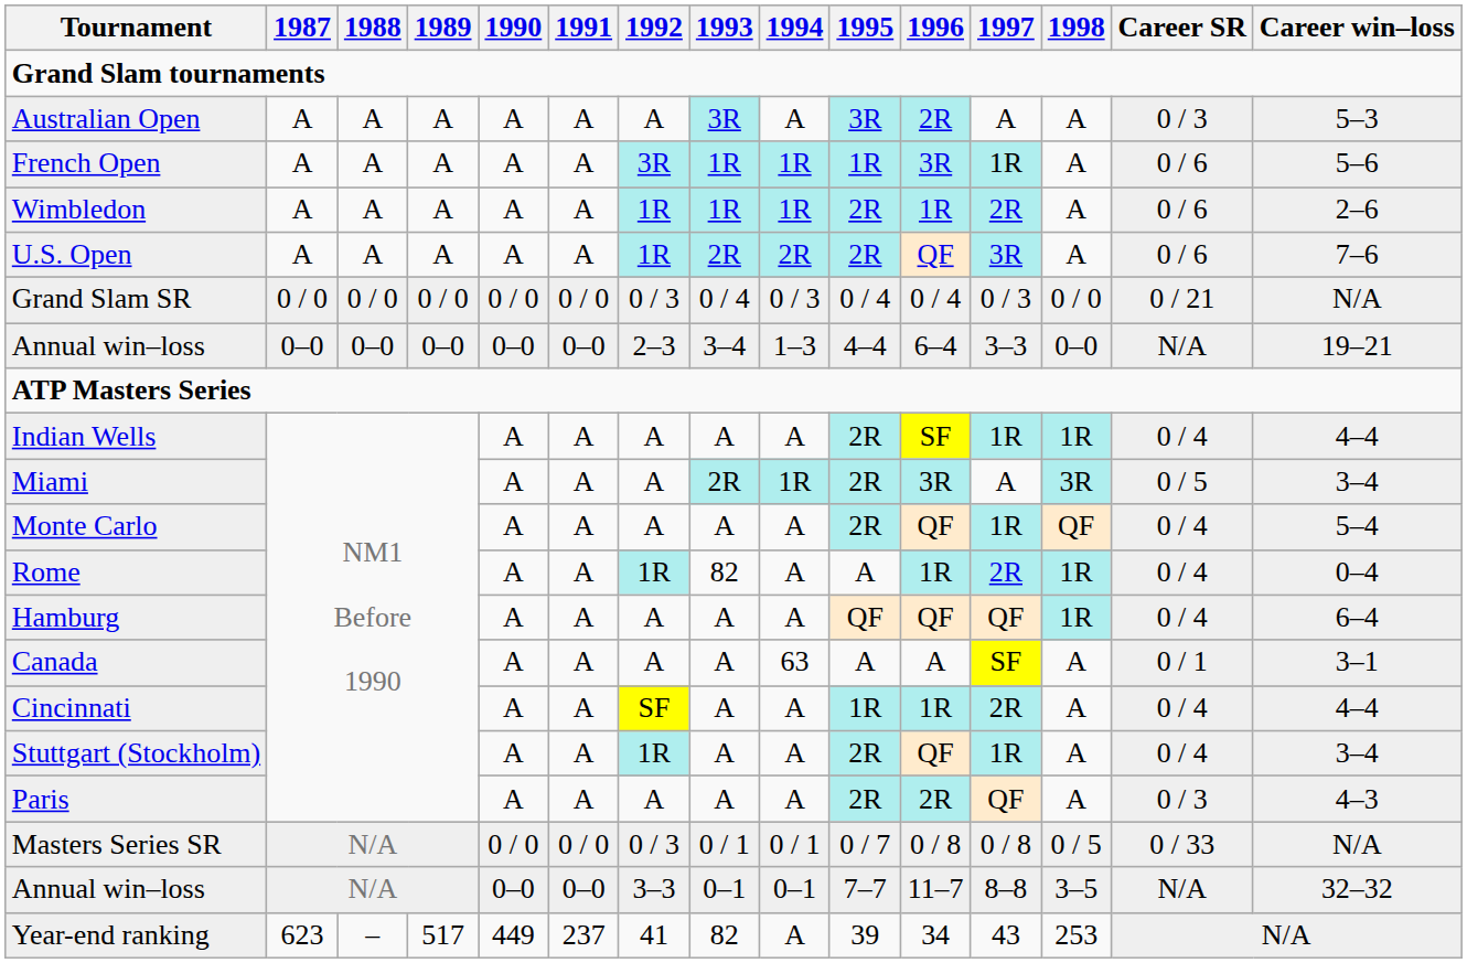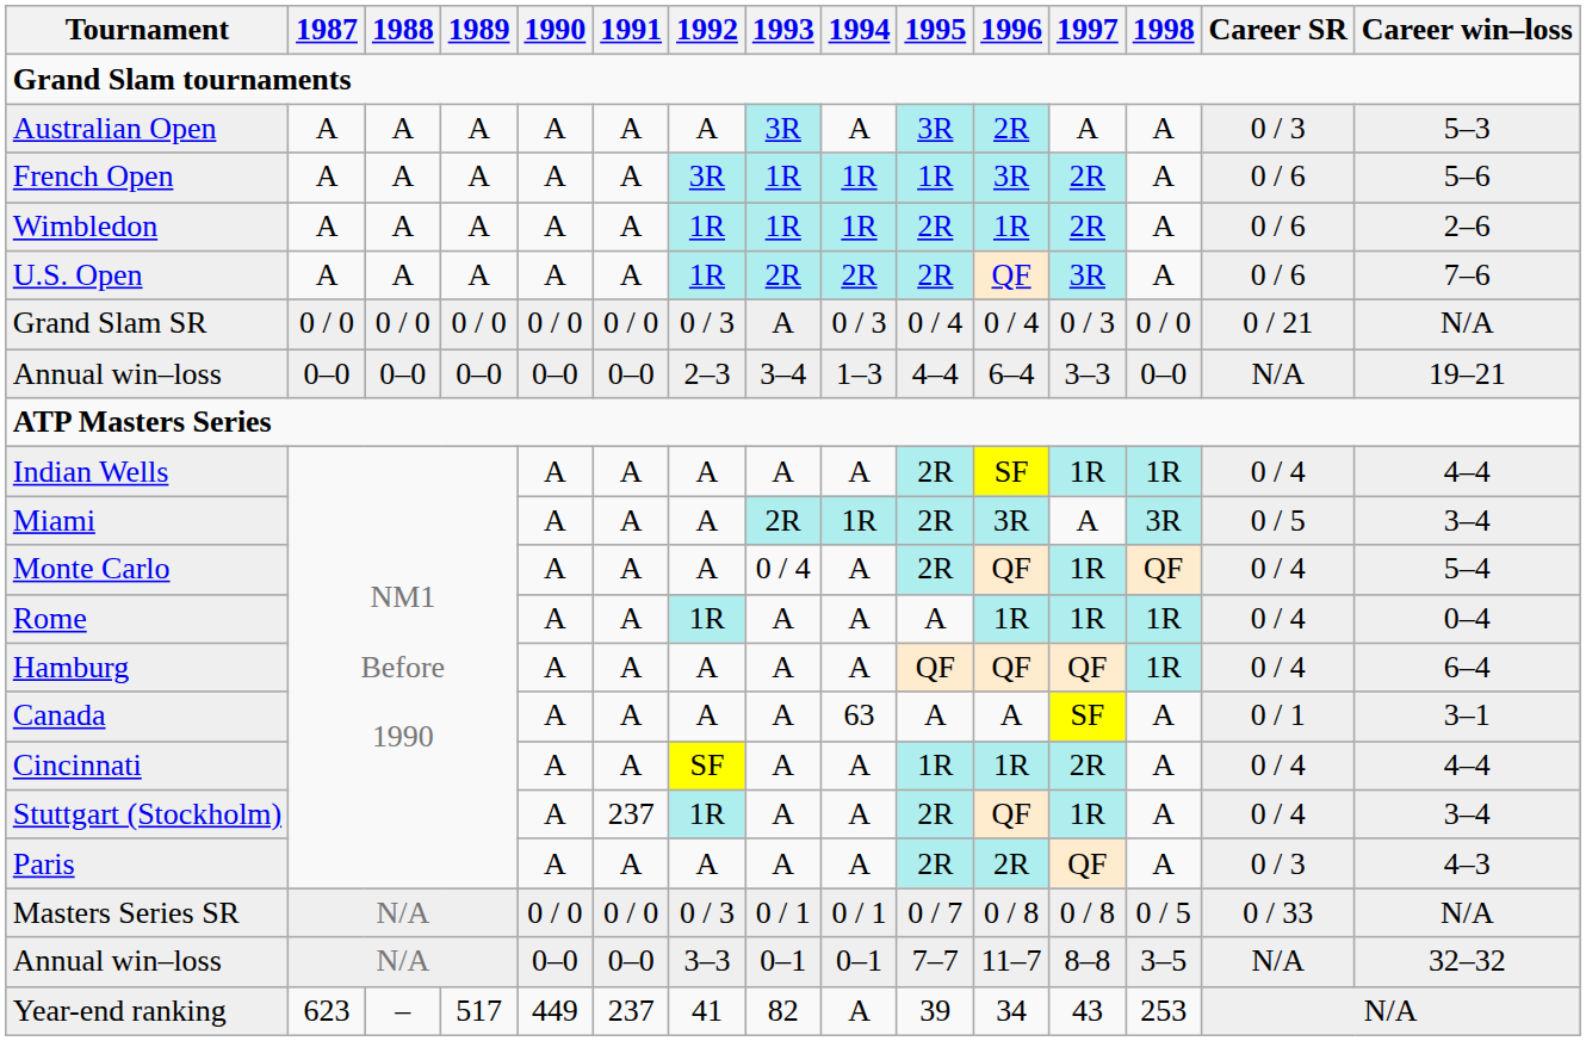 <table class="wikitable">
 <tr>
 <th>Tournament</th>
 <th><a href='#'>1987</a></th>
 <th><a href='#'>1988</a></th>
 <th><a href='#'>1989</a></th>
 <th><a href='#'>1990</a></th>
 <th><a href='#'>1991</a></th>
 <th><a href='#'>1992</a></th>
 <th><a href='#'>1993</a></th>
 <th><a href='#'>1994</a></th>
 <th><a href='#'>1995</a></th>
 <th><a href='#'>1996</a></th>
 <th><a href='#'>1997</a></th>
 <th><a href='#'>1998</a></th>
 <th>Career SR</th>
 <th>Career win–loss</th>
 </tr>
 <tr>
 <td colspan="15"><strong>Grand Slam tournaments</strong></td>
 </tr>
 <tr>
 <td bgcolor="#efefef"><a href='#'>Australian Open</a></td>
 <td align="center">A</td>
 <td align="center">A</td>
 <td align="center">A</td>
 <td align="center">A</td>
 <td align="center">A</td>
 <td align="center">A</td>
 <td align="center" style="background:#afeeee;"><a href='#'>3R</a></td>
 <td align="center">A</td>
 <td align="center" style="background:#afeeee;"><a href='#'>3R</a></td>
 <td align="center" style="background:#afeeee;"><a href='#'>2R</a></td>
 <td align="center">A</td>
 <td align="center">A</td>
 <td align="center" style="background:#EFEFEF;">0 / 3</td>
 <td align="center" style="background:#EFEFEF;">5–3</td>
 </tr>
 <tr>
 <td bgcolor="#efefef"><a href='#'>French Open</a></td>
 <td align="center">A</td>
 <td align="center">A</td>
 <td align="center">A</td>
 <td align="center">A</td>
 <td align="center">A</td>
 <td align="center" style="background:#afeeee;"><a href='#'>3R</a></td>
 <td align="center" style="background:#afeeee;"><a href='#'>1R</a></td>
 <td align="center" style="background:#afeeee;"><a href='#'>1R</a></td>
 <td align="center" style="background:#afeeee;"><a href='#'>1R</a></td>
 <td align="center" style="background:#afeeee;"><a href='#'>3R</a></td>
-<td align="center" style="background:#afeeee;">1R</td>
+<td align="center" style="background:#afeeee;"><a href='#'>2R</a></td>
 <td align="center">A</td>
 <td align="center" style="background:#EFEFEF;">0 / 6</td>
 <td align="center" style="background:#EFEFEF;">5–6</td>
 </tr>
 <tr>
 <td bgcolor="#efefef"><a href='#'>Wimbledon</a></td>
 <td align="center">A</td>
 <td align="center">A</td>
 <td align="center">A</td>
 <td align="center">A</td>
 <td align="center">A</td>
 <td align="center" style="background:#afeeee;"><a href='#'>1R</a></td>
 <td align="center" style="background:#afeeee;"><a href='#'>1R</a></td>
 <td align="center" style="background:#afeeee;"><a href='#'>1R</a></td>
 <td align="center" style="background:#afeeee;"><a href='#'>2R</a></td>
 <td align="center" style="background:#afeeee;"><a href='#'>1R</a></td>
 <td align="center" style="background:#afeeee;"><a href='#'>2R</a></td>
 <td align="center">A</td>
 <td align="center" style="background:#EFEFEF;">0 / 6</td>
 <td align="center" style="background:#EFEFEF;">2–6</td>
 </tr>
 <tr>
 <td bgcolor="#efefef"><a href='#'>U.S. Open</a></td>
 <td align="center">A</td>
 <td align="center">A</td>
 <td align="center">A</td>
 <td align="center">A</td>
 <td align="center">A</td>
 <td align="center" style="background:#afeeee;"><a href='#'>1R</a></td>
 <td align="center" style="background:#afeeee;"><a href='#'>2R</a></td>
 <td align="center" style="background:#afeeee;"><a href='#'>2R</a></td>
 <td align="center" style="background:#afeeee;"><a href='#'>2R</a></td>
 <td align="center" style="background:#ffebcd;"><a href='#'>QF</a></td>
 <td align="center" style="background:#afeeee;"><a href='#'>3R</a></td>
 <td align="center">A</td>
 <td align="center" style="background:#EFEFEF;">0 / 6</td>
 <td align="center" style="background:#EFEFEF;">7–6</td>
 </tr>
 <tr bgcolor="#efefef">
 <td>Grand Slam SR</td>
 <td align="center">0 / 0</td>
 <td align="center">0 / 0</td>
 <td align="center">0 / 0</td>
 <td align="center">0 / 0</td>
 <td align="center">0 / 0</td>
 <td align="center">0 / 3</td>
-<td align="center">0 / 4</td>
+<td align="center">A</td>
 <td align="center">0 / 3</td>
 <td align="center">0 / 4</td>
 <td align="center">0 / 4</td>
 <td align="center">0 / 3</td>
 <td align="center">0 / 0</td>
 <td align="center">0 / 21</td>
 <td align="center" style="background:#EFEFEF;">N/A</td>
 </tr>
 <tr>
 <td style="background:#EFEFEF;">Annual win–loss</td>
 <td align="center" style="background:#EFEFEF;">0–0</td>
 <td align="center" style="background:#EFEFEF;">0–0</td>
 <td align="center" style="background:#EFEFEF;">0–0</td>
 <td align="center" style="background:#EFEFEF;">0–0</td>
 <td align="center" style="background:#EFEFEF;">0–0</td>
 <td align="center" style="background:#EFEFEF;">2–3</td>
 <td align="center" style="background:#EFEFEF;">3–4</td>
 <td align="center" style="background:#EFEFEF;">1–3</td>
 <td align="center" style="background:#EFEFEF;">4–4</td>
 <td align="center" style="background:#EFEFEF;">6–4</td>
 <td align="center" style="background:#EFEFEF;">3–3</td>
 <td align="center" style="background:#EFEFEF;">0–0</td>
 <td align="center" style="background:#EFEFEF;">N/A</td>
 <td align="center" style="background:#EFEFEF;">19–21</td>
 </tr>
 <tr>
 <td colspan="16"><strong>ATP Masters Series</strong></td>
 </tr>
 <tr>
 <td style="background:#EFEFEF;"><a href='#'>Indian Wells</a></td>
 <td align="center" colspan="3" rowspan="9" style="color:#767676;">NM1<br><br>Before<br><br>1990</td>
 <td align="center">A</td>
 <td align="center">A</td>
 <td align="center">A</td>
 <td align="center">A</td>
 <td align="center">A</td>
 <td align="center" style="background:#afeeee;">2R</td>
 <td align="center" style="background:yellow;">SF</td>
 <td align="center" style="background:#afeeee;">1R</td>
 <td align="center" style="background:#afeeee;">1R</td>
 <td align="center" style="background:#EFEFEF;">0 / 4</td>
 <td align="center" style="background:#EFEFEF;">4–4</td>
 </tr>
 <tr>
 <td style="background:#EFEFEF;"><a href='#'>Miami</a></td>
 <td align="center">A</td>
 <td align="center">A</td>
 <td align="center">A</td>
 <td align="center" style="background:#afeeee;">2R</td>
 <td align="center" style="background:#afeeee;">1R</td>
 <td align="center" style="background:#afeeee;">2R</td>
 <td align="center" style="background:#afeeee;">3R</td>
 <td align="center">A</td>
 <td align="center" style="background:#afeeee;">3R</td>
 <td align="center" style="background:#EFEFEF;">0 / 5</td>
 <td align="center" style="background:#EFEFEF;">3–4</td>
 </tr>
 <tr>
 <td style="background:#EFEFEF;"><a href='#'>Monte Carlo</a></td>
 <td align="center">A</td>
 <td align="center">A</td>
 <td align="center">A</td>
-<td align="center">A</td>
+<td align="center">0 / 4</td>
 <td align="center">A</td>
 <td align="center" style="background:#afeeee;">2R</td>
 <td align="center" style="background:#ffebcd;">QF</td>
 <td align="center" style="background:#afeeee;">1R</td>
 <td align="center" style="background:#ffebcd;">QF</td>
 <td align="center" style="background:#EFEFEF;">0 / 4</td>
 <td align="center" style="background:#EFEFEF;">5–4</td>
 </tr>
 <tr>
 <td style="background:#EFEFEF;"><a href='#'>Rome</a></td>
 <td align="center">A</td>
 <td align="center">A</td>
 <td align="center" style="background:#afeeee;">1R</td>
-<td align="center">82</td>
+<td align="center">A</td>
 <td align="center">A</td>
 <td align="center">A</td>
 <td align="center" style="background:#afeeee;">1R</td>
-<td align="center" style="background:#afeeee;"><a href='#'>2R</a></td>
+<td align="center" style="background:#afeeee;">1R</td>
 <td align="center" style="background:#afeeee;">1R</td>
 <td align="center" style="background:#EFEFEF;">0 / 4</td>
 <td align="center" style="background:#EFEFEF;">0–4</td>
 </tr>
 <tr>
 <td style="background:#EFEFEF;"><a href='#'>Hamburg</a></td>
 <td align="center">A</td>
 <td align="center">A</td>
 <td align="center">A</td>
 <td align="center">A</td>
 <td align="center">A</td>
 <td align="center" style="background:#ffebcd;">QF</td>
 <td align="center" style="background:#ffebcd;">QF</td>
 <td align="center" style="background:#ffebcd;">QF</td>
 <td align="center" style="background:#afeeee;">1R</td>
 <td align="center" style="background:#EFEFEF;">0 / 4</td>
 <td align="center" style="background:#EFEFEF;">6–4</td>
 </tr>
 <tr>
 <td style="background:#EFEFEF;"><a href='#'>Canada</a></td>
 <td align="center">A</td>
 <td align="center">A</td>
 <td align="center">A</td>
 <td align="center">A</td>
 <td align="center">63</td>
 <td align="center">A</td>
 <td align="center">A</td>
 <td align="center" style="background:yellow;">SF</td>
 <td align="center">A</td>
 <td align="center" style="background:#EFEFEF;">0 / 1</td>
 <td align="center" style="background:#EFEFEF;">3–1</td>
 </tr>
 <tr>
 <td style="background:#EFEFEF;"><a href='#'>Cincinnati</a></td>
 <td align="center">A</td>
 <td align="center">A</td>
 <td align="center" style="background:yellow;">SF</td>
 <td align="center">A</td>
 <td align="center">A</td>
 <td align="center" style="background:#afeeee;">1R</td>
 <td align="center" style="background:#afeeee;">1R</td>
 <td align="center" style="background:#afeeee;">2R</td>
 <td align="center">A</td>
 <td align="center" style="background:#EFEFEF;">0 / 4</td>
 <td align="center" style="background:#EFEFEF;">4–4</td>
 </tr>
 <tr>
 <td style="background:#EFEFEF;"><a href='#'>Stuttgart (Stockholm)</a></td>
 <td align="center">A</td>
-<td align="center">A</td>
+<td align="center">237</td>
 <td align="center" style="background:#afeeee;">1R</td>
 <td align="center">A</td>
 <td align="center">A</td>
 <td align="center" style="background:#afeeee;">2R</td>
 <td align="center" style="background:#ffebcd;">QF</td>
 <td align="center" style="background:#afeeee;">1R</td>
 <td align="center">A</td>
 <td align="center" style="background:#EFEFEF;">0 / 4</td>
 <td align="center" style="background:#EFEFEF;">3–4</td>
 </tr>
 <tr>
 <td style="background:#EFEFEF;"><a href='#'>Paris</a></td>
 <td align="center">A</td>
 <td align="center">A</td>
 <td align="center">A</td>
 <td align="center">A</td>
 <td align="center">A</td>
 <td align="center" style="background:#afeeee;">2R</td>
 <td align="center" style="background:#afeeee;">2R</td>
 <td align="center" style="background:#ffebcd;">QF</td>
 <td align="center">A</td>
 <td align="center" style="background:#EFEFEF;">0 / 3</td>
 <td align="center" style="background:#EFEFEF;">4–3</td>
 </tr>
 <tr bgcolor="#efefef">
 <td>Masters Series SR</td>
 <td align="center" colspan="3" style="color:#767676;">N/A</td>
 <td align="center">0 / 0</td>
 <td align="center">0 / 0</td>
 <td align="center">0 / 3</td>
 <td align="center">0 / 1</td>
 <td align="center">0 / 1</td>
 <td align="center">0 / 7</td>
 <td align="center">0 / 8</td>
 <td align="center">0 / 8</td>
 <td align="center">0 / 5</td>
 <td align="center">0 / 33</td>
 <td align="center" style="background:#EFEFEF;">N/A</td>
 </tr>
 <tr bgcolor="#efefef">
 <td style="background:#EFEFEF;">Annual win–loss</td>
 <td align="center" colspan="3" style="color:#767676;">N/A</td>
 <td align="center" style="background:#EFEFEF;">0–0</td>
 <td align="center" style="background:#EFEFEF;">0–0</td>
 <td align="center" style="background:#EFEFEF;">3–3</td>
 <td align="center" style="background:#EFEFEF;">0–1</td>
 <td align="center" style="background:#EFEFEF;">0–1</td>
 <td align="center" style="background:#EFEFEF;">7–7</td>
 <td align="center" style="background:#EFEFEF;">11–7</td>
 <td align="center" style="background:#EFEFEF;">8–8</td>
 <td align="center" style="background:#EFEFEF;">3–5</td>
 <td align="center" style="background:#EFEFEF;">N/A</td>
 <td align="center" style="background:#EFEFEF;">32–32</td>
 </tr>
 <tr>
 <td style="background:#EFEFEF;">Year-end ranking</td>
 <td align="center">623</td>
 <td align="center">–</td>
 <td align="center">517</td>
 <td align="center">449</td>
 <td align="center">237</td>
 <td align="center">41</td>
 <td align="center">82</td>
 <td align="center">A</td>
 <td align="center">39</td>
 <td align="center">34</td>
 <td align="center">43</td>
 <td align="center">253</td>
 <td colspan=2 align="center" style="background:#EFEFEF;">N/A</td>
 </tr>
 </table>
